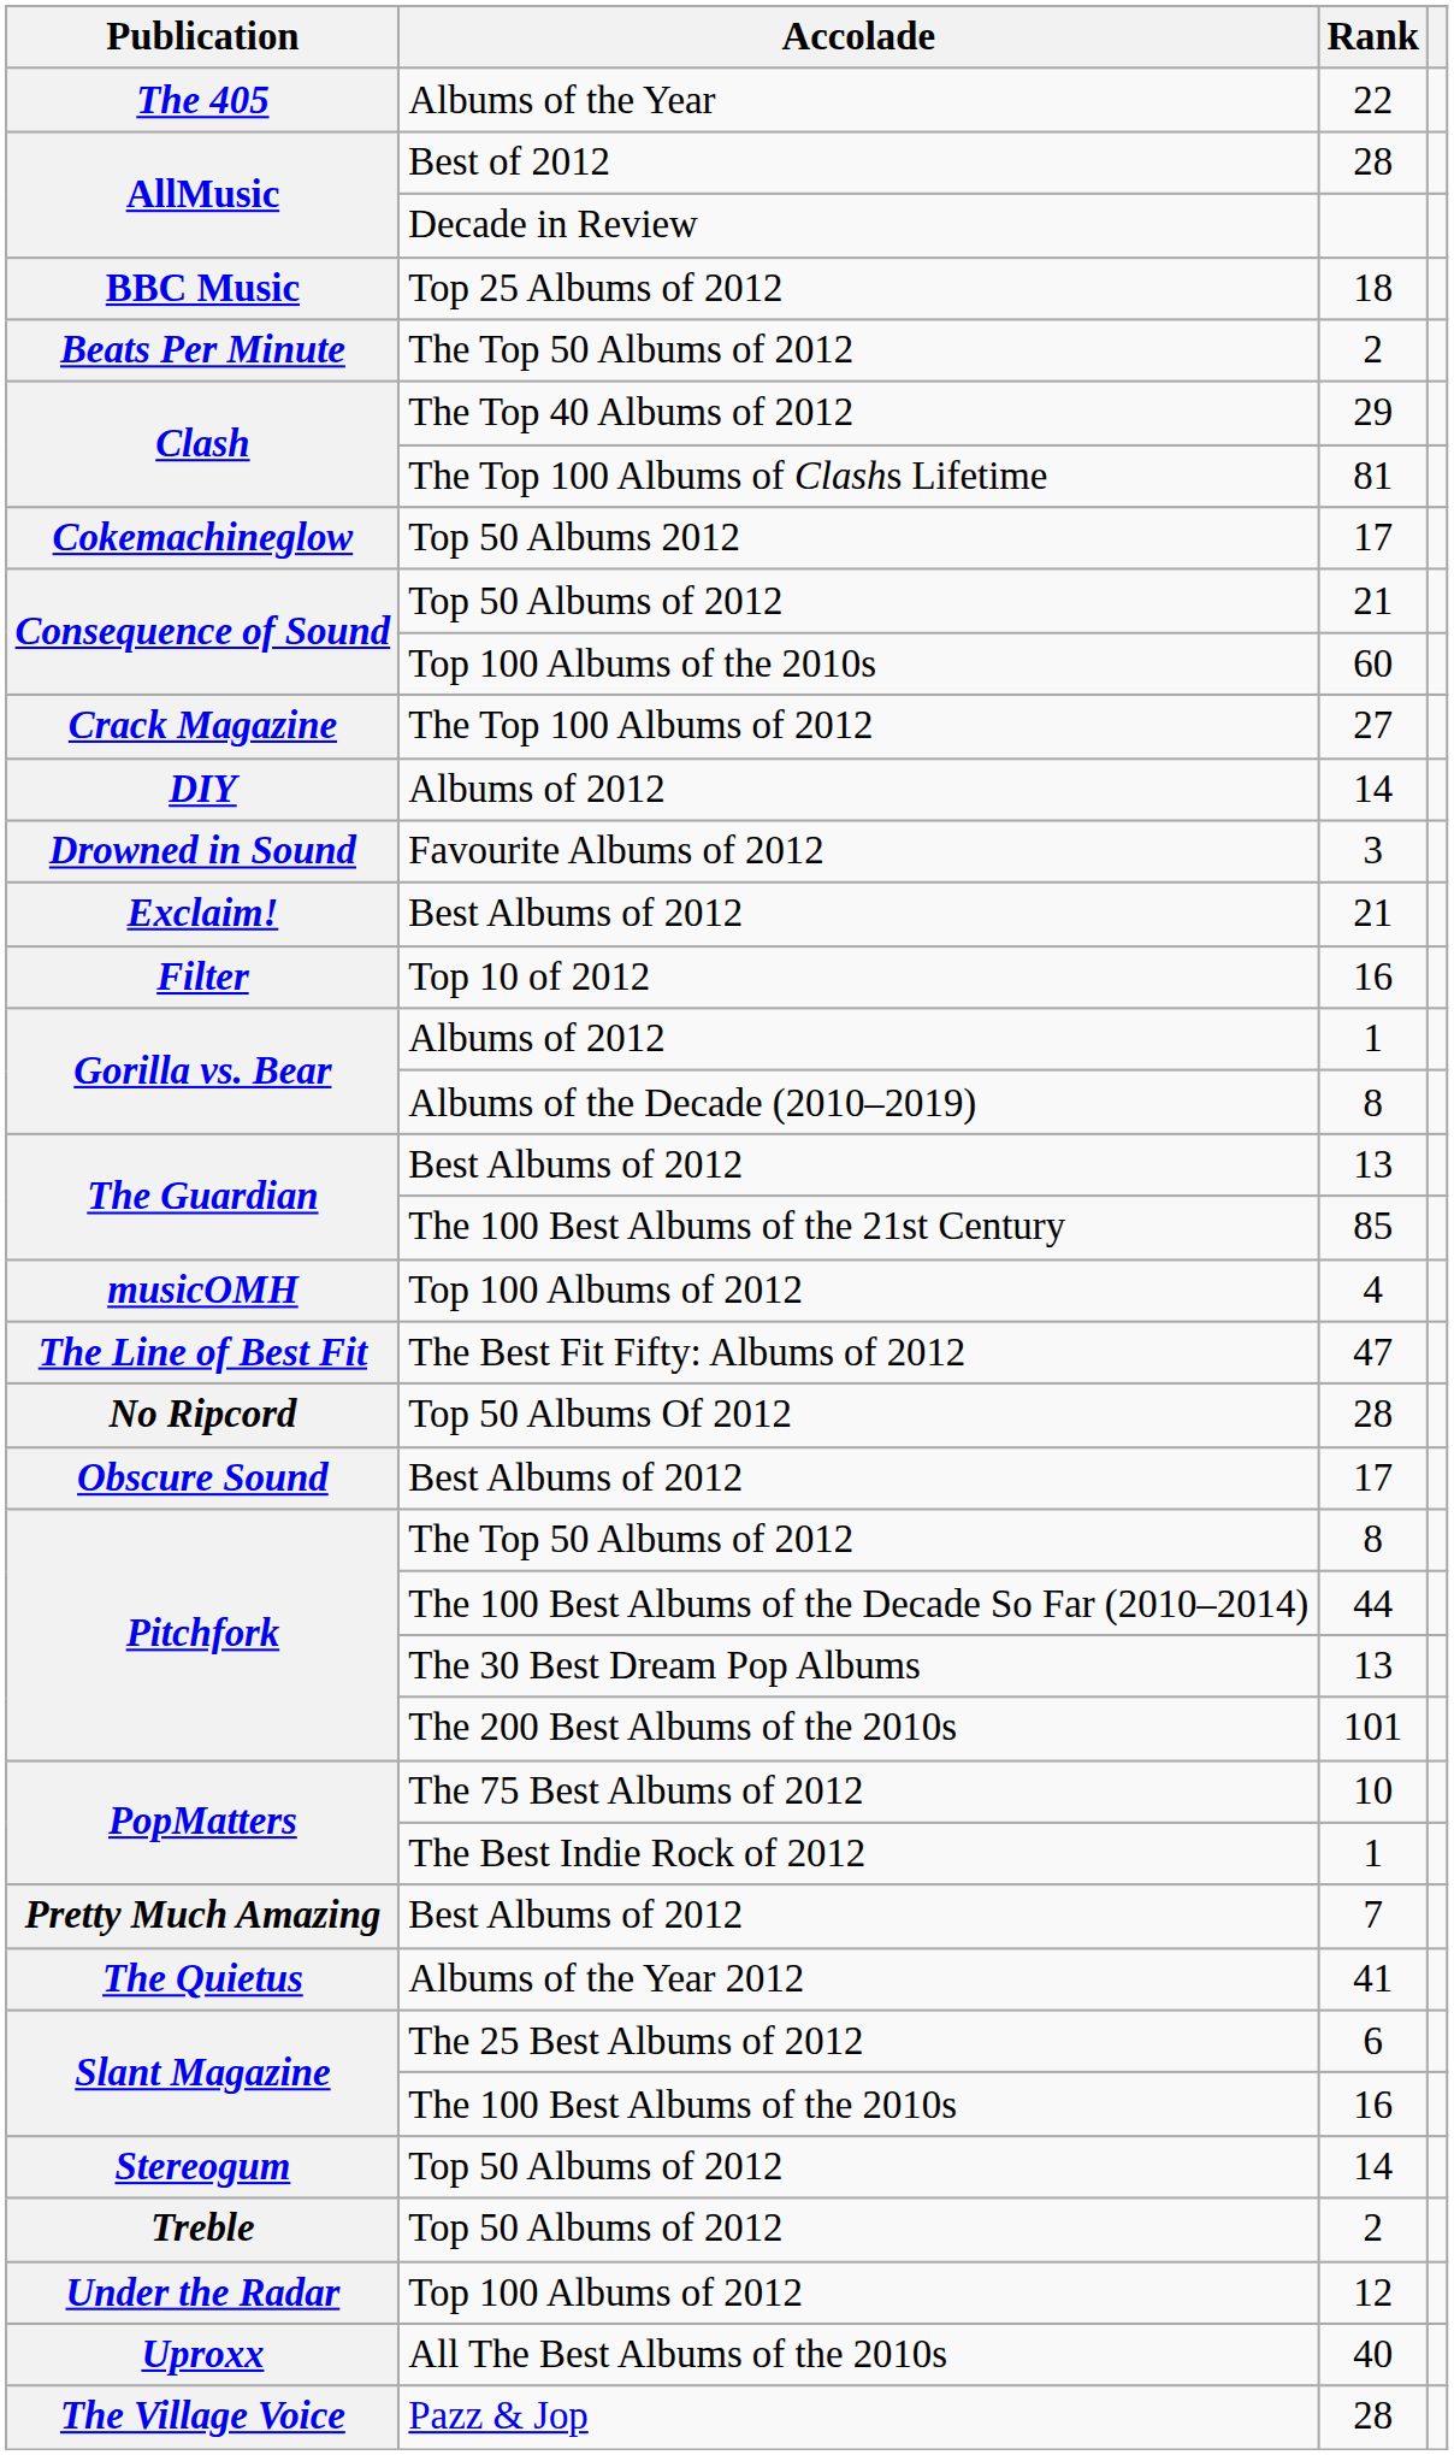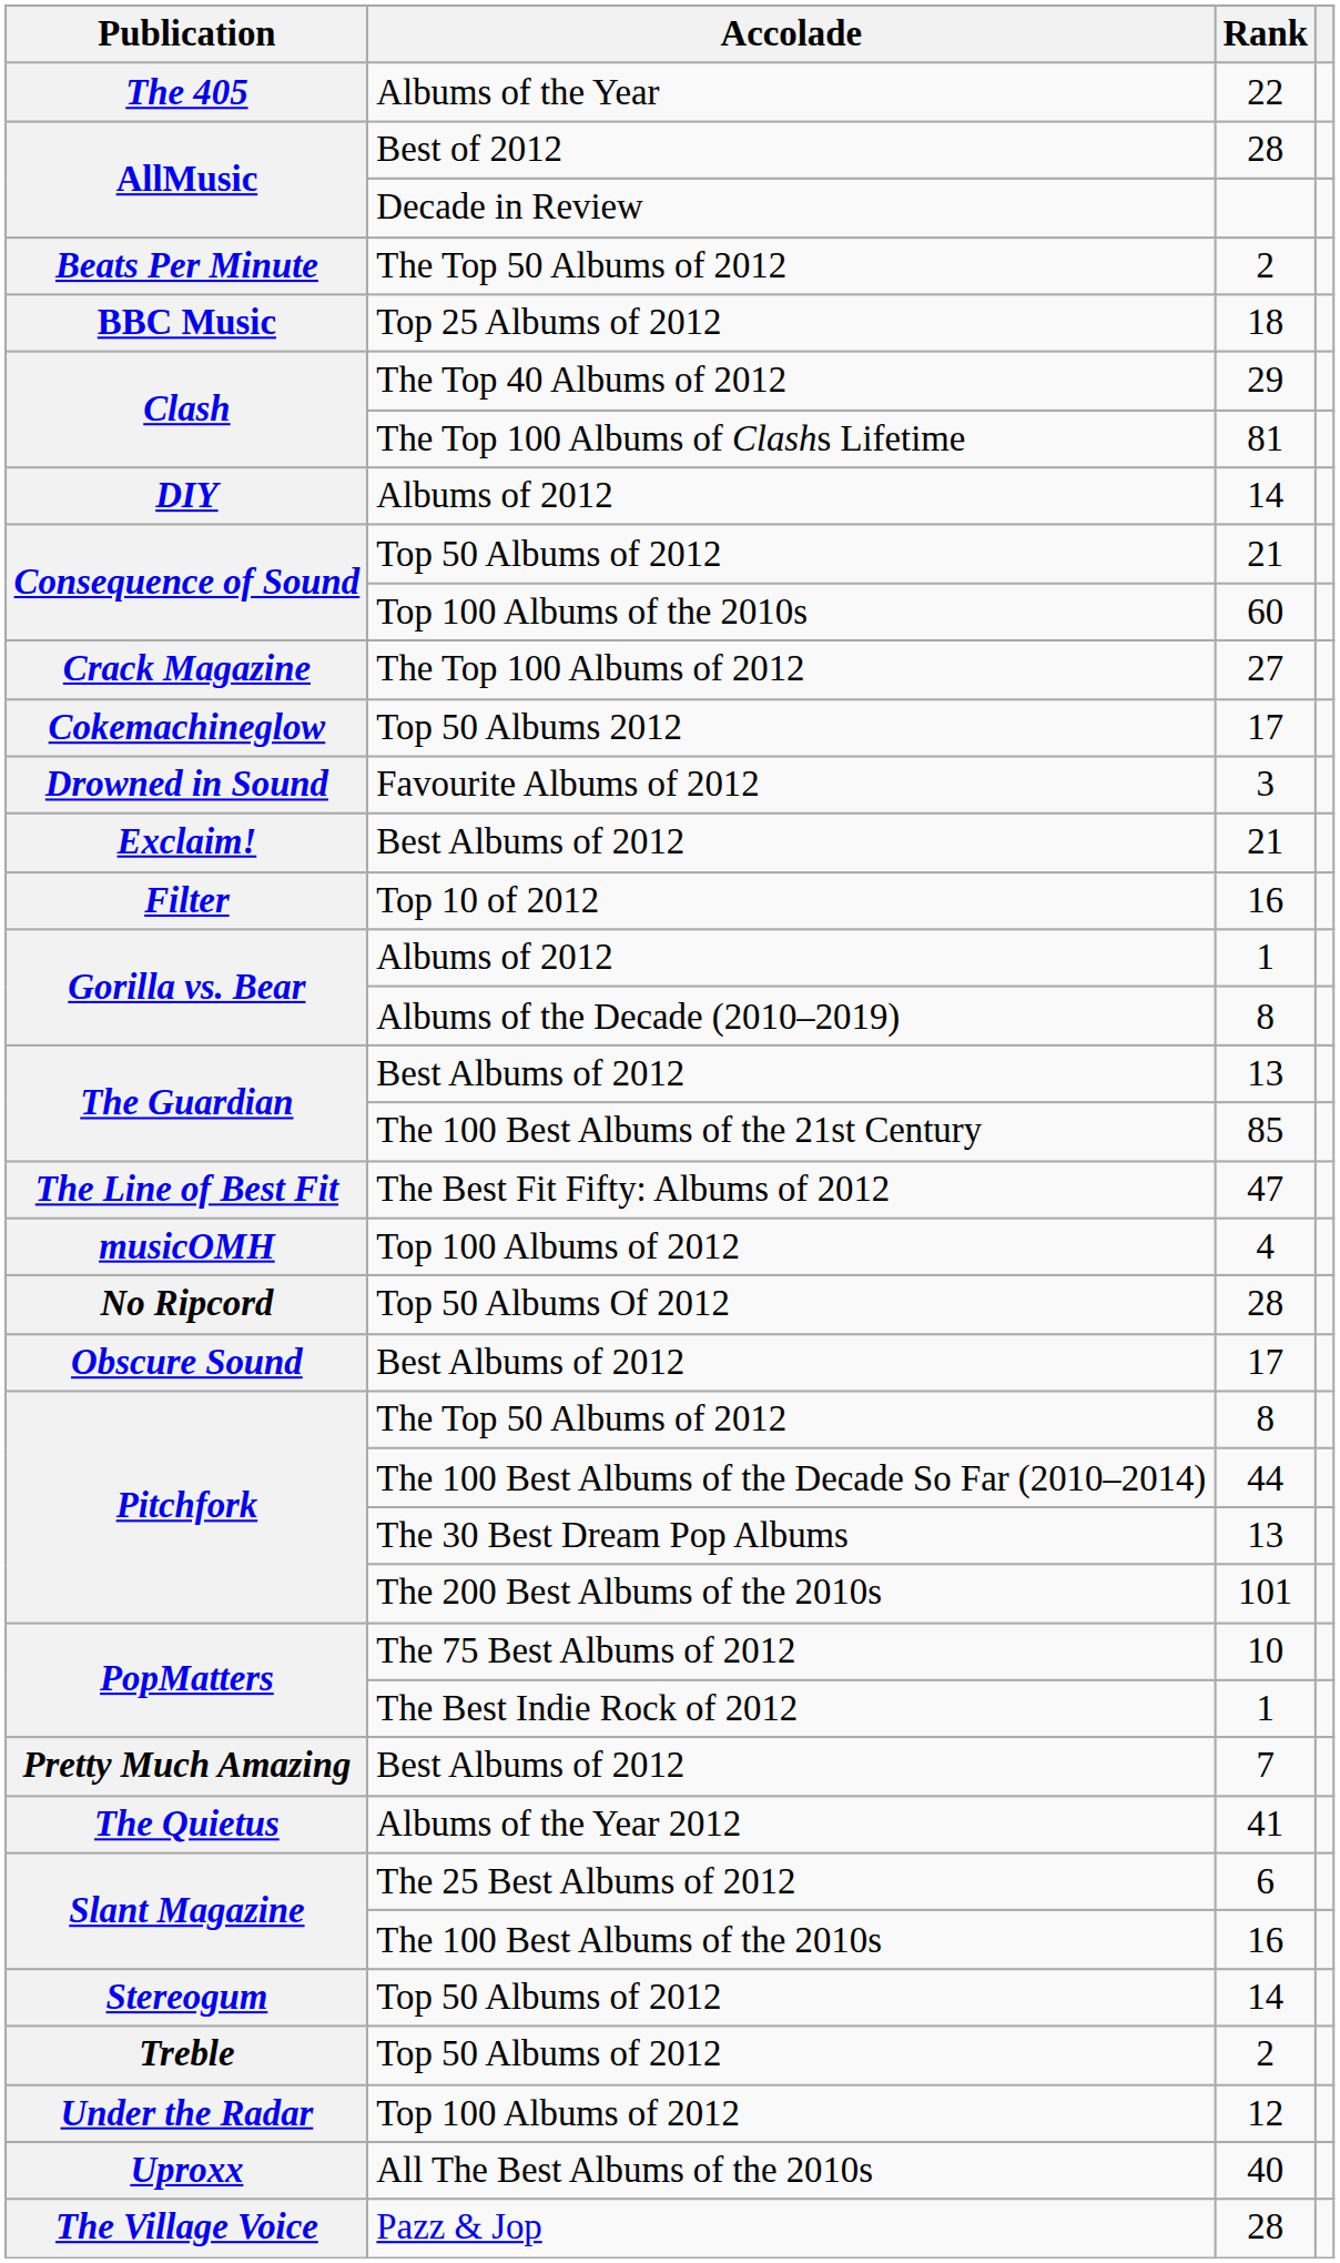 <table class="wikitable sortable plainrowheaders">
 <tr>
 <th scope="col">Publication</th>
 <th scope="col">Accolade</th>
 <th scope="col">Rank</th>
 <th scope="col" class="unsortable"></th>
 </tr>
 <tr>
 <th scope="row" data-sort-value="405, The"><em><a href='#'>The 405</a></em></th>
 <td>Albums of the Year</td>
 <td align="center">22</td>
 <td align="center"></td>
 </tr>
 <tr>
 <th scope="row" rowspan="2"><a href='#'>AllMusic</a></th>
 <td>Best of 2012</td>
 <td align="center">28</td>
 <td align="center"></td>
 </tr>
 <tr>
 <td>Decade in Review</td>
 <td></td>
 <td align="center"></td>
 </tr>
 <tr>
+<th scope="row"><em><a href='#'>Beats Per Minute</a></em></th>
+<td data-sort-value="Top 50 Albums of 2012, The">The Top 50 Albums of 2012</td>
+<td align="center">2</td>
+<td align="center"></td>
+</tr>
+<tr>
 <th scope="row"><a href='#'>BBC Music</a></th>
 <td>Top 25 Albums of 2012</td>
 <td align="center">18</td>
-<td align="center"></td>
-</tr>
-<tr>
-<th scope="row"><em><a href='#'>Beats Per Minute</a></em></th>
-<td data-sort-value="Top 50 Albums of 2012, The">The Top 50 Albums of 2012</td>
-<td align="center">2</td>
 <td align="center"></td>
 </tr>
 <tr>
 <th scope="row" rowspan="2"><em><a href='#'>Clash</a></em></th>
 <td data-sort-value="Top 40 Albums of 2012, The">The Top 40 Albums of 2012</td>
 <td align="center">29</td>
 <td align="center"></td>
 </tr>
 <tr>
 <td data-sort-value="Top 100 Albums of Clash's Lifetime, The">The Top 100 Albums of <em>Clash</em>s Lifetime</td>
 <td align="center">81</td>
 <td align="center"></td>
 </tr>
 <tr>
-<th scope="row"><em><a href='#'>Cokemachineglow</a></em></th>
-<td>Top 50 Albums 2012</td>
-<td align="center">17</td>
+<th scope="row"><em><a href='#'>DIY</a></em></th>
+<td>Albums of 2012</td>
+<td align="center">14</td>
 <td align="center"></td>
 </tr>
 <tr>
 <th scope="row" rowspan=2><em><a href='#'>Consequence of Sound</a></em></th>
 <td>Top 50 Albums of 2012</td>
 <td align="center">21</td>
 <td align="center"></td>
 </tr>
 <tr>
 <td>Top 100 Albums of the 2010s</td>
 <td align="center">60</td>
 <td align="center"></td>
 </tr>
 <tr>
 <th scope="row"><em><a href='#'>Crack Magazine</a></em></th>
 <td data-sort-value="Top 100 Albums of 2012, The">The Top 100 Albums of 2012</td>
 <td align="center">27</td>
 <td align="center"></td>
 </tr>
 <tr>
-<th scope="row"><em><a href='#'>DIY</a></em></th>
-<td>Albums of 2012</td>
-<td align="center">14</td>
+<th scope="row"><em><a href='#'>Cokemachineglow</a></em></th>
+<td>Top 50 Albums 2012</td>
+<td align="center">17</td>
 <td align="center"></td>
 </tr>
 <tr>
 <th scope="row"><em><a href='#'>Drowned in Sound</a></em></th>
 <td>Favourite Albums of 2012</td>
 <td align="center">3</td>
 <td align="center"></td>
 </tr>
 <tr>
 <th scope="row"><em><a href='#'>Exclaim!</a></em></th>
 <td>Best Albums of 2012</td>
 <td align="center">21</td>
 <td align="center"></td>
 </tr>
 <tr>
 <th scope="row"><em><a href='#'>Filter</a></em></th>
 <td>Top 10 of 2012</td>
 <td align="center">16</td>
 <td align="center"></td>
 </tr>
 <tr>
 <th scope="row" rowspan=2><em><a href='#'>Gorilla vs. Bear</a></em></th>
 <td>Albums of 2012</td>
 <td align="center">1</td>
 <td align="center"></td>
 </tr>
 <tr>
 <td>Albums of the Decade (2010–2019)</td>
 <td align="center">8</td>
 <td align="center"></td>
 </tr>
 <tr>
 <th scope="row" data-sort-value="Guardian, The" rowspan="2"><em><a href='#'>The Guardian</a></em></th>
 <td>Best Albums of 2012</td>
 <td align="center">13</td>
 <td align="center"></td>
 </tr>
 <tr>
 <td data-sort-value="100 Best Albums of the 21st Century, The">The 100 Best Albums of the 21st Century</td>
 <td align="center">85</td>
 <td align="center"></td>
 </tr>
 <tr>
+<th scope="row"><em><a href='#'>The Line of Best Fit</a></em></th>
+<td data-sort-value="Best Fit Fifty: Albums of 2012, The">The Best Fit Fifty: Albums of 2012</td>
+<td align="center">47</td>
+<td align="center"></td>
+</tr>
+<tr>
 <th scope="row"><em><a href='#'>musicOMH</a></em></th>
 <td>Top 100 Albums of 2012</td>
 <td align="center">4</td>
-<td align="center"></td>
-</tr>
-<tr>
-<th scope="row"><em><a href='#'>The Line of Best Fit</a></em></th>
-<td data-sort-value="Best Fit Fifty: Albums of 2012, The">The Best Fit Fifty: Albums of 2012</td>
-<td align="center">47</td>
 <td align="center"></td>
 </tr>
 <tr>
 <th scope="row"><em>No Ripcord</em></th>
 <td>Top 50 Albums Of 2012</td>
 <td align="center">28</td>
 <td align="center"></td>
 </tr>
 <tr>
 <th scope="row"><em><a href='#'>Obscure Sound</a></em></th>
 <td>Best Albums of 2012</td>
 <td align="center">17</td>
 <td align="center"></td>
 </tr>
 <tr>
 <th scope="row" rowspan=4><em><a href='#'>Pitchfork</a></em></th>
 <td data-sort-value="Top 50 Albums of 2012, The">The Top 50 Albums of 2012</td>
 <td align="center">8</td>
 <td align="center"></td>
 </tr>
 <tr>
 <td data-sort-value="100 Best Albums of the Decade So Far (2010–2014), The">The 100 Best Albums of the Decade So Far (2010–2014)</td>
 <td align="center">44</td>
 <td align="center"></td>
 </tr>
 <tr>
 <td data-sort-value="30 Best Dream Pop Albums, The">The 30 Best Dream Pop Albums</td>
 <td align="center">13</td>
 <td align="center"></td>
 </tr>
 <tr>
 <td data-sort-value="200 Best Albums of the 2010s, The">The 200 Best Albums of the 2010s</td>
 <td align="center">101</td>
 <td align="center"></td>
 </tr>
 <tr>
 <th scope="row" rowspan=2><em><a href='#'>PopMatters</a></em></th>
 <td data-sort-value="75 Best Albums of 2012, The">The 75 Best Albums of 2012</td>
 <td align="center">10</td>
 <td align="center"></td>
 </tr>
 <tr>
 <td data-sort-value="Best Indie Rock of 2012, The">The Best Indie Rock of 2012</td>
 <td align="center">1</td>
 <td align="center"></td>
 </tr>
 <tr>
 <th scope="row"><em>Pretty Much Amazing</em></th>
 <td>Best Albums of 2012</td>
 <td align="center">7</td>
 <td align="center"></td>
 </tr>
 <tr>
 <th scope="row" data-sort-value="Quietus, The"><em><a href='#'>The Quietus</a></em></th>
 <td>Albums of the Year 2012</td>
 <td align="center">41</td>
 <td align="center"></td>
 </tr>
 <tr>
 <th scope="row" rowspan="2"><em><a href='#'>Slant Magazine</a></em></th>
 <td data-sort-value="25 Best Albums of 2012, The">The 25 Best Albums of 2012</td>
 <td align="center">6</td>
 <td align="center"></td>
 </tr>
 <tr>
 <td data-sort-value="100 Best Albums of the 2010s, The">The 100 Best Albums of the 2010s</td>
 <td align="center">16</td>
 <td align="center"></td>
 </tr>
 <tr>
 <th scope="row"><em><a href='#'>Stereogum</a></em></th>
 <td>Top 50 Albums of 2012</td>
 <td align="center">14</td>
 <td align="center"></td>
 </tr>
 <tr>
 <th scope="row"><em>Treble</em></th>
 <td>Top 50 Albums of 2012</td>
 <td align="center">2</td>
 <td align="center"></td>
 </tr>
 <tr>
 <th scope="row"><em><a href='#'>Under the Radar</a></em></th>
 <td>Top 100 Albums of 2012</td>
 <td align="center">12</td>
 <td align="center"></td>
 </tr>
 <tr>
 <th scope="row"><em><a href='#'>Uproxx</a></em></th>
 <td>All The Best Albums of the 2010s</td>
 <td align="center">40</td>
 <td align="center"></td>
 </tr>
 <tr>
 <th scope="row" data-sort-value="Village Voice, The"><em><a href='#'>The Village Voice</a></em></th>
 <td><a href='#'>Pazz & Jop</a></td>
 <td align="center">28</td>
 <td align="center"></td>
 </tr>
 </table>
